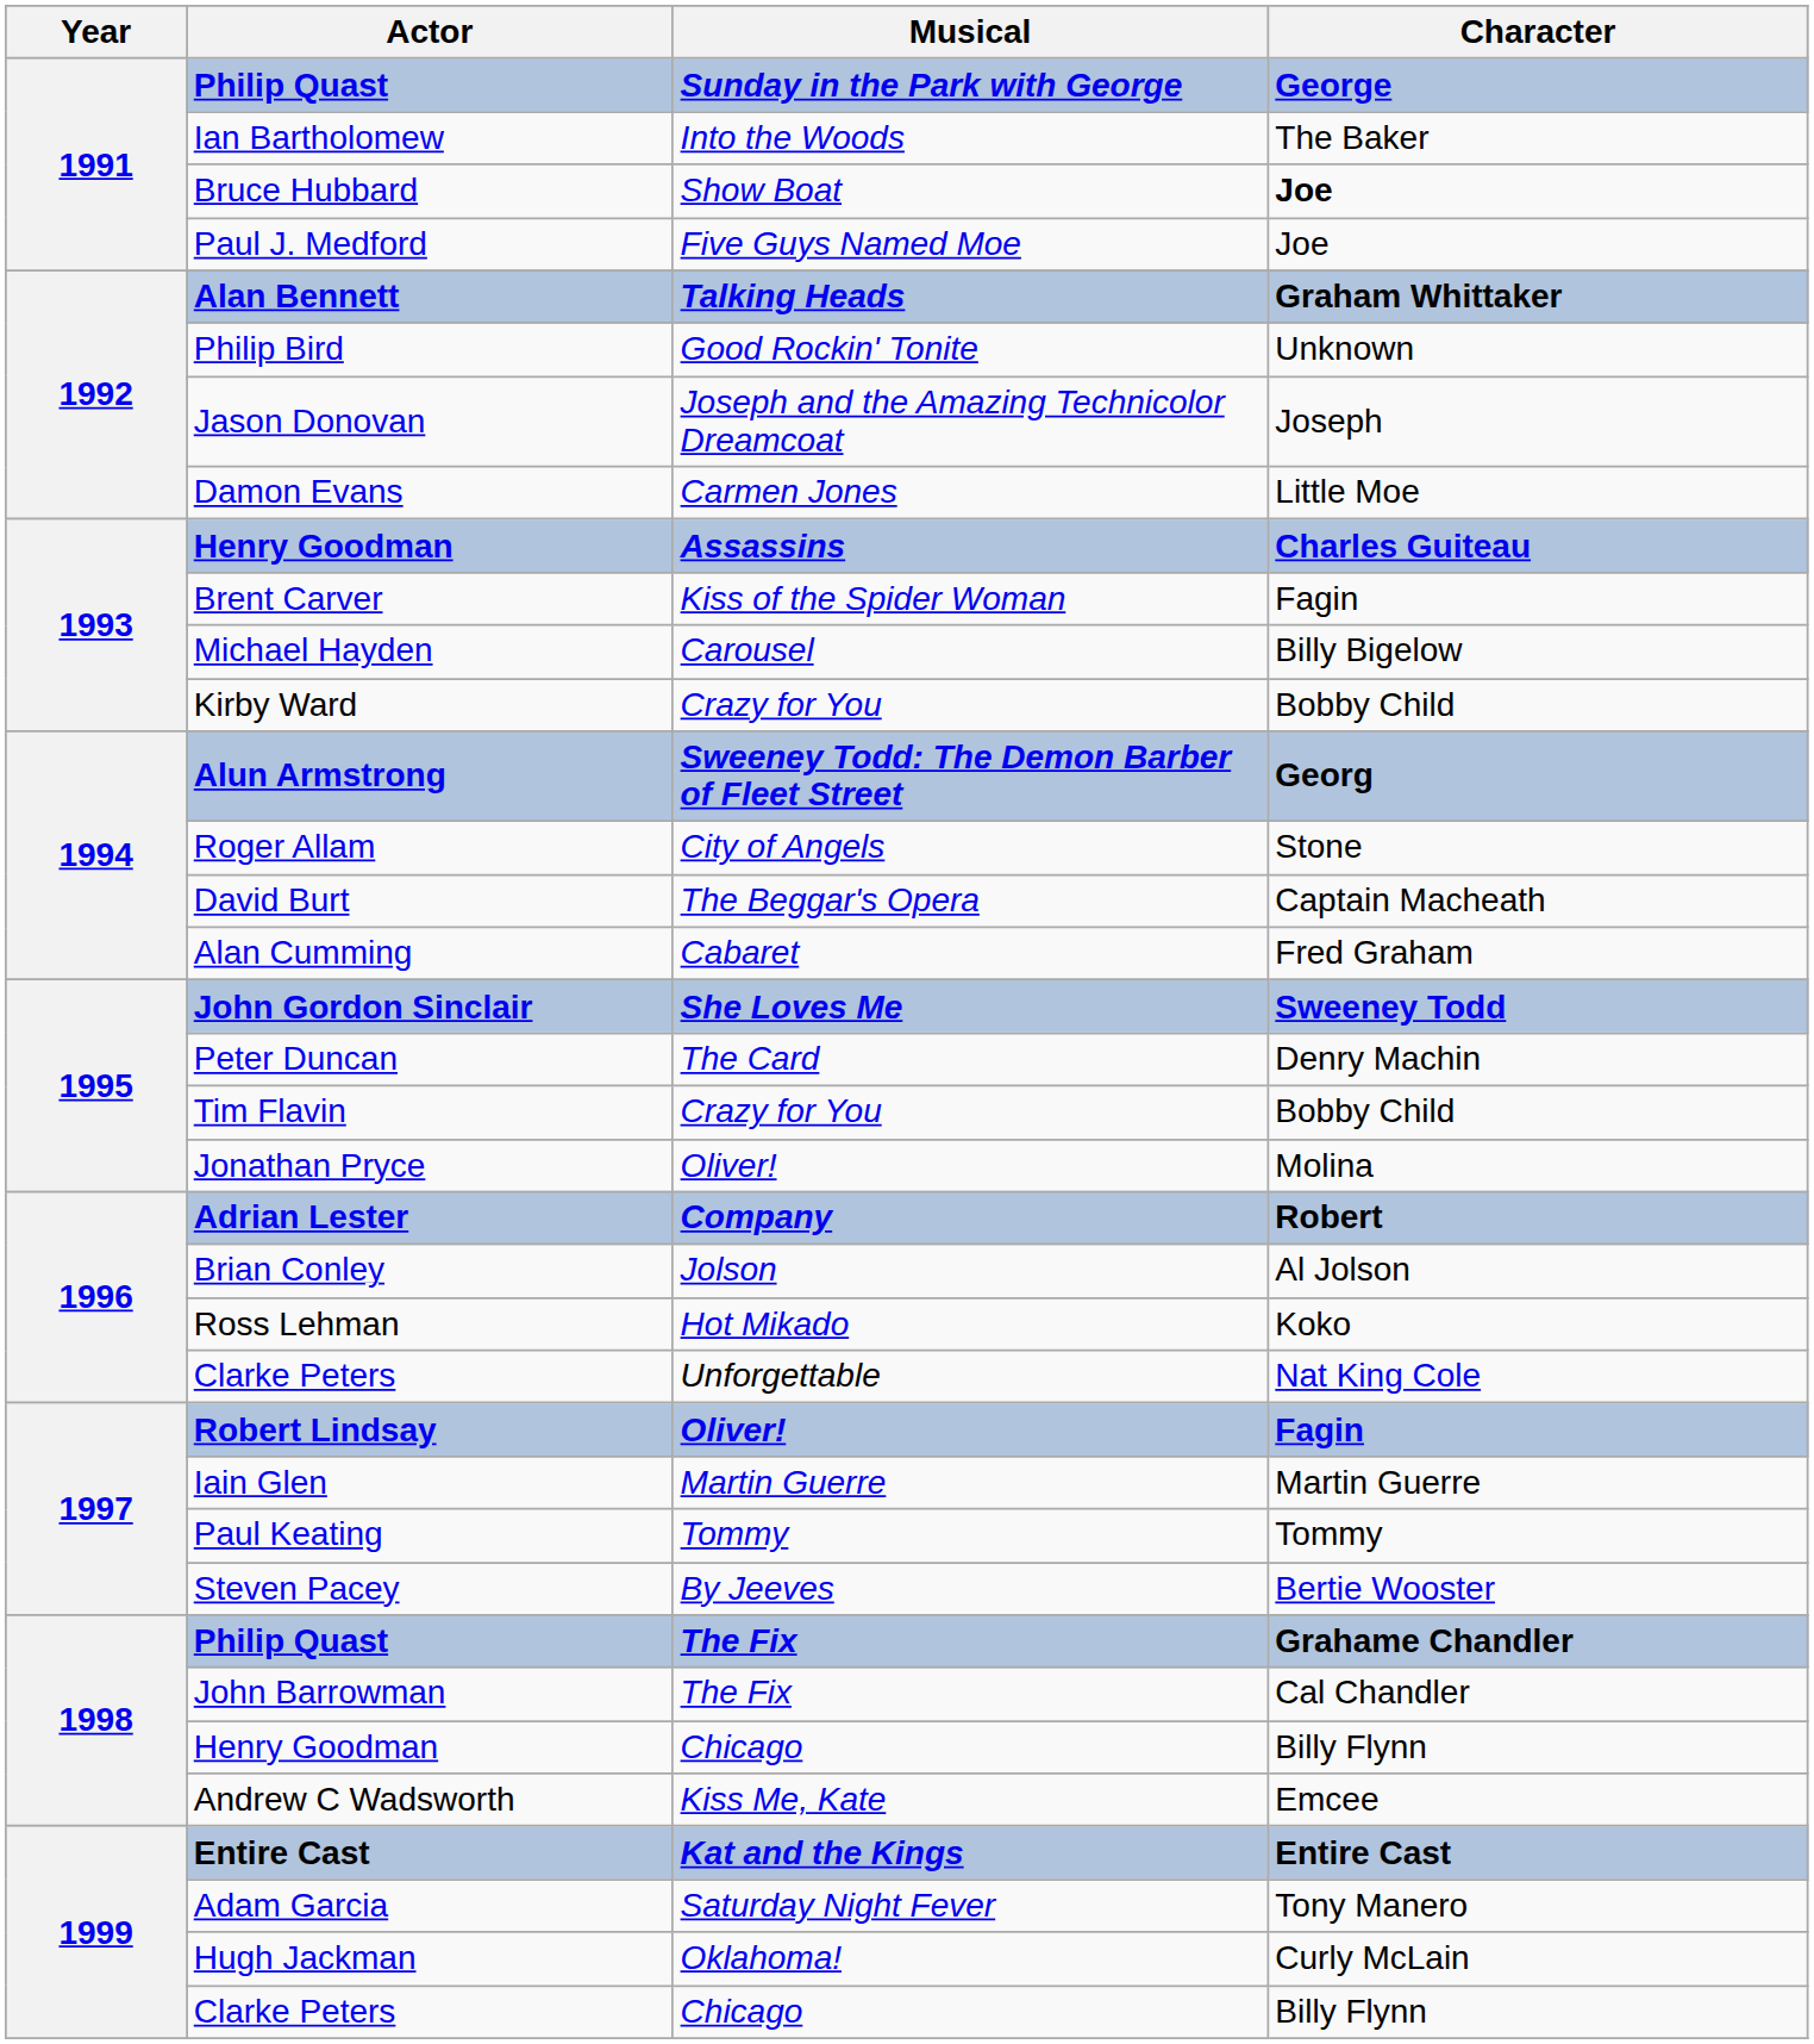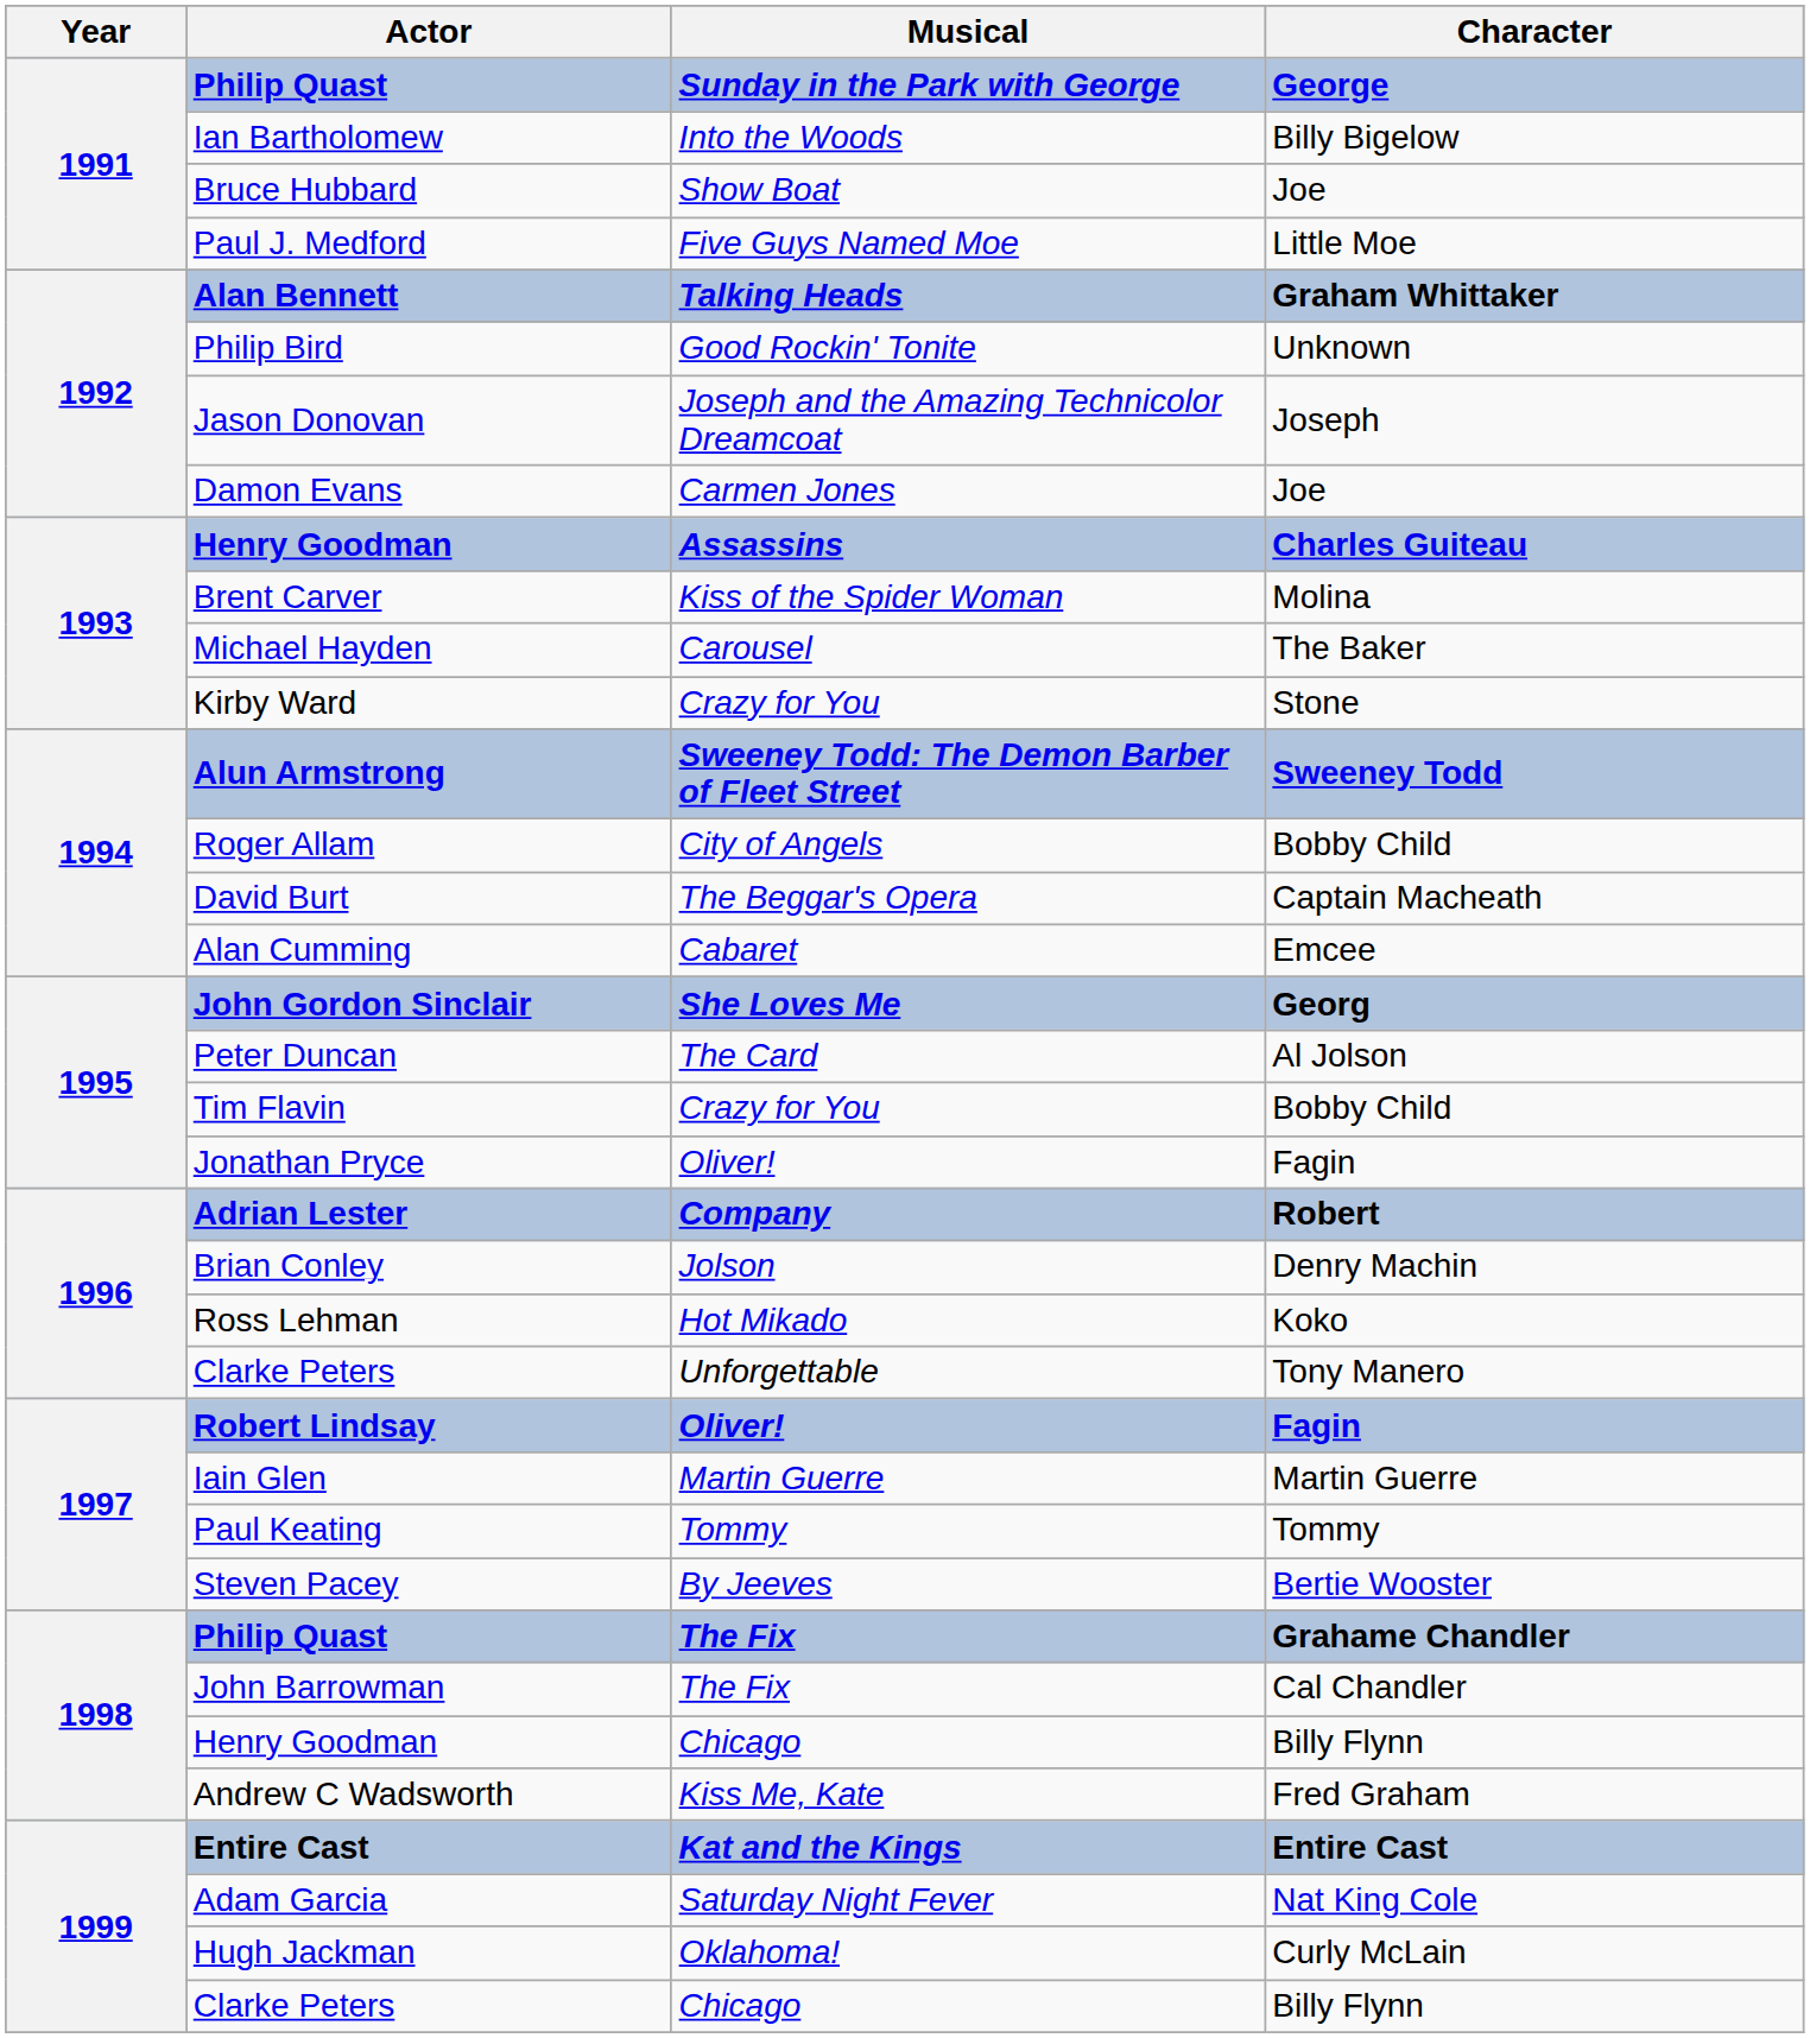 <table class="wikitable" style="width:98%;">
 <tr style="background:#bebebe;">
 <th style="width:10%;">Year</th>
 <th style="width:27%;">Actor</th>
 <th style="width:33%;">Musical</th>
 <th style="width:30%;">Character</th>
 </tr>
 <tr style="background:#B0C4DE">
 <th rowspan="4" align="center"><a href='#'>1991</a></th>
 <td><strong><a href='#'>Philip Quast</a></strong></td>
 <td><strong><em><a href='#'>Sunday in the Park with George</a></em></strong></td>
 <td><strong><a href='#'>George</a></strong></td>
 </tr>
 <tr>
 <td><a href='#'>Ian Bartholomew</a></td>
 <td><em><a href='#'>Into the Woods</a></em></td>
-<td>The Baker</td>
+<td>Billy Bigelow</td>
 </tr>
 <tr>
 <td><a href='#'>Bruce Hubbard</a></td>
 <td><em><a href='#'>Show Boat</a></em></td>
-<td><strong>Joe</strong></td>
+<td>Joe</td>
 </tr>
 <tr>
 <td><a href='#'>Paul J. Medford</a></td>
 <td><em><a href='#'>Five Guys Named Moe</a></em></td>
-<td>Joe</td>
+<td>Little Moe</td>
 </tr>
 <tr style="background:#B0C4DE">
 <th rowspan="4" align="center"><a href='#'>1992</a></th>
 <td><strong><a href='#'>Alan Bennett</a></strong></td>
 <td><strong><em><a href='#'>Talking Heads</a></em></strong></td>
 <td><strong>Graham Whittaker</strong></td>
 </tr>
 <tr>
 <td><a href='#'>Philip Bird</a></td>
 <td><em><a href='#'>Good Rockin' Tonite</a></em></td>
 <td>Unknown</td>
 </tr>
 <tr>
 <td><a href='#'>Jason Donovan</a></td>
 <td><em><a href='#'>Joseph and the Amazing Technicolor Dreamcoat</a></em></td>
 <td>Joseph</td>
 </tr>
 <tr>
 <td><a href='#'>Damon Evans</a></td>
 <td><em><a href='#'>Carmen Jones</a></em></td>
-<td>Little Moe</td>
+<td>Joe</td>
 </tr>
 <tr style="background:#B0C4DE">
 <th rowspan="4" align="center"><a href='#'>1993</a></th>
 <td><strong><a href='#'>Henry Goodman</a></strong></td>
 <td><strong><em><a href='#'>Assassins</a></em></strong></td>
 <td><strong><a href='#'>Charles Guiteau</a></strong></td>
 </tr>
 <tr>
 <td><a href='#'>Brent Carver</a></td>
 <td><em><a href='#'>Kiss of the Spider Woman</a></em></td>
-<td>Fagin</td>
+<td>Molina</td>
 </tr>
 <tr>
 <td><a href='#'>Michael Hayden</a></td>
 <td><em><a href='#'>Carousel</a></em></td>
-<td>Billy Bigelow</td>
+<td>The Baker</td>
 </tr>
 <tr>
 <td>Kirby Ward</td>
 <td><em><a href='#'>Crazy for You</a></em></td>
-<td>Bobby Child</td>
+<td>Stone</td>
 </tr>
 <tr style="background:#B0C4DE">
 <th rowspan="4" align="center"><a href='#'>1994</a></th>
 <td><strong><a href='#'>Alun Armstrong</a></strong></td>
 <td><strong><em><a href='#'>Sweeney Todd: The Demon Barber of Fleet Street</a></em></strong></td>
-<td><strong>Georg</strong></td>
+<td><strong><a href='#'>Sweeney Todd</a></strong></td>
 </tr>
 <tr>
 <td><a href='#'>Roger Allam</a></td>
 <td><em><a href='#'>City of Angels</a></em></td>
-<td>Stone</td>
+<td>Bobby Child</td>
 </tr>
 <tr>
 <td><a href='#'>David Burt</a></td>
 <td><em><a href='#'>The Beggar's Opera</a></em></td>
 <td>Captain Macheath</td>
 </tr>
 <tr>
 <td><a href='#'>Alan Cumming</a></td>
 <td><em><a href='#'>Cabaret</a></em></td>
-<td>Fred Graham</td>
+<td>Emcee</td>
 </tr>
 <tr style="background:#B0C4DE">
 <th rowspan="4" align="center"><a href='#'>1995</a></th>
 <td><strong><a href='#'>John Gordon Sinclair</a></strong></td>
 <td><strong><em><a href='#'>She Loves Me</a></em></strong></td>
-<td><strong><a href='#'>Sweeney Todd</a></strong></td>
+<td><strong>Georg</strong></td>
 </tr>
 <tr>
 <td><a href='#'>Peter Duncan</a></td>
 <td><em><a href='#'>The Card</a></em></td>
-<td>Denry Machin</td>
+<td>Al Jolson</td>
 </tr>
 <tr>
 <td><a href='#'>Tim Flavin</a></td>
 <td><em><a href='#'>Crazy for You</a></em></td>
 <td>Bobby Child</td>
 </tr>
 <tr>
 <td><a href='#'>Jonathan Pryce</a></td>
 <td><em><a href='#'>Oliver!</a></em></td>
-<td>Molina</td>
+<td>Fagin</td>
 </tr>
 <tr style="background:#B0C4DE">
 <th rowspan="4" align="center"><a href='#'>1996</a></th>
 <td><strong><a href='#'>Adrian Lester</a></strong></td>
 <td><strong><em><a href='#'>Company</a></em></strong></td>
 <td><strong>Robert</strong></td>
 </tr>
 <tr>
 <td><a href='#'>Brian Conley</a></td>
 <td><em><a href='#'>Jolson</a></em></td>
-<td>Al Jolson</td>
+<td>Denry Machin</td>
 </tr>
 <tr>
 <td>Ross Lehman</td>
 <td><em><a href='#'>Hot Mikado</a></em></td>
 <td>Koko</td>
 </tr>
 <tr>
 <td><a href='#'>Clarke Peters</a></td>
 <td><em>Unforgettable</em></td>
-<td><a href='#'>Nat King Cole</a></td>
+<td>Tony Manero</td>
 </tr>
 <tr style="background:#B0C4DE">
 <th rowspan="4" align="center"><a href='#'>1997</a></th>
 <td><strong><a href='#'>Robert Lindsay</a></strong></td>
 <td><strong><em><a href='#'>Oliver!</a></em></strong></td>
 <td><strong><a href='#'>Fagin</a></strong></td>
 </tr>
 <tr>
 <td><a href='#'>Iain Glen</a></td>
 <td><em><a href='#'>Martin Guerre</a></em></td>
 <td>Martin Guerre</td>
 </tr>
 <tr>
 <td><a href='#'>Paul Keating</a></td>
 <td><em><a href='#'>Tommy</a></em></td>
 <td>Tommy</td>
 </tr>
 <tr>
 <td><a href='#'>Steven Pacey</a></td>
 <td><em><a href='#'>By Jeeves</a></em></td>
 <td><a href='#'>Bertie Wooster</a></td>
 </tr>
 <tr style="background:#B0C4DE">
 <th rowspan="4" align="center"><a href='#'>1998</a></th>
 <td><strong><a href='#'>Philip Quast</a></strong></td>
 <td><strong><em><a href='#'>The Fix</a></em></strong></td>
 <td><strong>Grahame Chandler</strong></td>
 </tr>
 <tr>
 <td><a href='#'>John Barrowman</a></td>
 <td><em><a href='#'>The Fix</a></em></td>
 <td>Cal Chandler</td>
 </tr>
 <tr>
 <td><a href='#'>Henry Goodman</a></td>
 <td><em><a href='#'>Chicago</a></em></td>
 <td>Billy Flynn</td>
 </tr>
 <tr>
 <td>Andrew C Wadsworth</td>
 <td><em><a href='#'>Kiss Me, Kate</a></em></td>
-<td>Emcee</td>
+<td>Fred Graham</td>
 </tr>
 <tr style="background:#B0C4DE">
 <th rowspan="4" align="center"><a href='#'>1999</a></th>
 <td><strong>Entire Cast</strong></td>
 <td><strong><em><a href='#'>Kat and the Kings</a></em></strong></td>
 <td><strong>Entire Cast</strong></td>
 </tr>
 <tr>
 <td><a href='#'>Adam Garcia</a></td>
 <td><em><a href='#'>Saturday Night Fever</a></em></td>
-<td>Tony Manero</td>
+<td><a href='#'>Nat King Cole</a></td>
 </tr>
 <tr>
 <td><a href='#'>Hugh Jackman</a></td>
 <td><em><a href='#'>Oklahoma!</a></em></td>
 <td>Curly McLain</td>
 </tr>
 <tr>
 <td><a href='#'>Clarke Peters</a></td>
 <td><em><a href='#'>Chicago</a></em></td>
 <td>Billy Flynn</td>
 </tr>
 </table>
